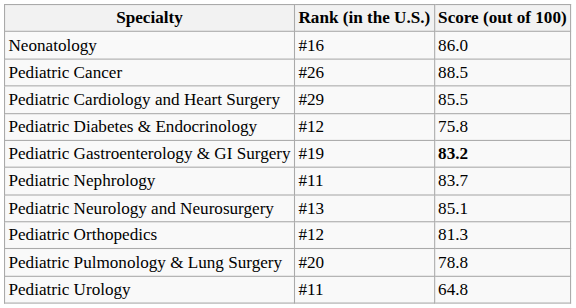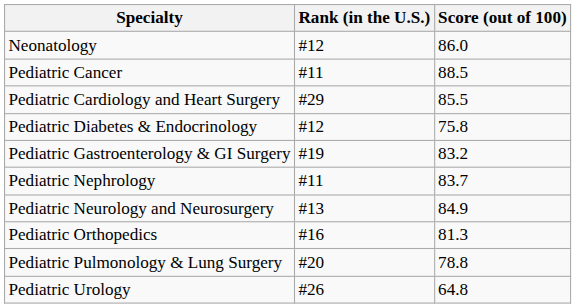 <table class="wikitable">
 <tr>
 <th>Specialty</th>
 <th>Rank (in the U.S.)</th>
 <th>Score (out of 100)</th>
 </tr>
 <tr>
 <td>Neonatology</td>
-<td>#16</td>
+<td>#12</td>
 <td>86.0</td>
 </tr>
 <tr>
 <td>Pediatric Cancer</td>
-<td>#26</td>
+<td>#11</td>
 <td>88.5</td>
 </tr>
 <tr>
 <td>Pediatric Cardiology and Heart Surgery</td>
 <td>#29</td>
 <td>85.5</td>
 </tr>
 <tr>
 <td>Pediatric Diabetes & Endocrinology</td>
 <td>#12</td>
 <td>75.8</td>
 </tr>
 <tr>
 <td>Pediatric Gastroenterology & GI Surgery</td>
 <td>#19</td>
-<td><strong>83.2</strong></td>
+<td>83.2</td>
 </tr>
 <tr>
 <td>Pediatric Nephrology</td>
 <td>#11</td>
 <td>83.7</td>
 </tr>
 <tr>
 <td>Pediatric Neurology and Neurosurgery</td>
 <td>#13</td>
-<td>85.1</td>
+<td>84.9</td>
 </tr>
 <tr>
 <td>Pediatric Orthopedics</td>
-<td>#12</td>
+<td>#16</td>
 <td>81.3</td>
 </tr>
 <tr>
 <td>Pediatric Pulmonology & Lung Surgery</td>
 <td>#20</td>
 <td>78.8</td>
 </tr>
 <tr>
 <td>Pediatric Urology</td>
-<td>#11</td>
+<td>#26</td>
 <td>64.8</td>
 </tr>
 </table>
